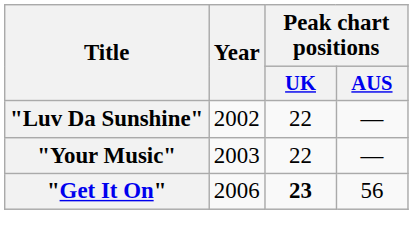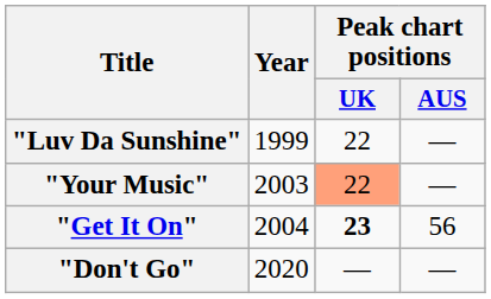 <table class="wikitable plainrowheaders" style="text-align:center;">
 <tr>
 <th scope="col" rowspan="2">Title</th>
 <th scope="col" rowspan="2">Year</th>
 <th scope="col" colspan="2">Peak chart positions</th>
 </tr>
 <tr>
 <th scope="col" style="width:3em;font-size:90%;"><a href='#'>UK</a><br></th>
 <th scope="col" style="width:3em;font-size:90%;"><a href='#'>AUS</a><br></th>
 </tr>
 <tr>
 <th scope="row">"Luv Da Sunshine"</th>
-<td>2002</td>
+<td>1999</td>
 <td>22</td>
 <td>—</td>
 </tr>
 <tr>
 <th scope="row">"Your Music" <br></th>
 <td>2003</td>
-<td>22</td>
+<td style="background: lightsalmon;">22</td>
 <td>—</td>
 </tr>
 <tr>
 <th scope="row">"<a href='#'>Get It On</a>" <br></th>
-<td>2006</td>
+<td>2004</td>
 <td><strong>23</strong></td>
 <td>56</td>
 </tr>
+<tr>
+<th scope="row">"Don't Go" <br></th>
+<td>2020</td>
+<td>—</td>
+<td>—</td>
+</tr>
 </table>
